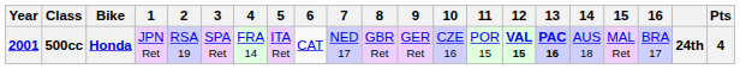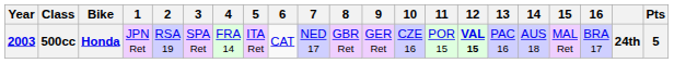 <table class="wikitable" style="text-align:center">
 <tr>
 <th>Year</th>
 <th>Class</th>
 <th>Bike</th>
 <th>1</th>
 <th>2</th>
 <th>3</th>
 <th>4</th>
 <th>5</th>
 <th>6</th>
 <th>7</th>
 <th>8</th>
 <th>9</th>
 <th>10</th>
 <th>11</th>
 <th>12</th>
 <th>13</th>
 <th>14</th>
 <th>15</th>
 <th>16</th>
 <th></th>
 <th>Pts</th>
 </tr>
 <tr>
-<th><a href='#'>2001</a></th>
+<th><a href='#'>2003</a></th>
 <th>500cc</th>
 <th><a href='#'>Honda</a></th>
 <td style="background:#EFCFFF;"><a href='#'>JPN</a><br><small>Ret</small></td>
 <td style="background:#CFCFFF;"><a href='#'>RSA</a><br><small>19</small></td>
 <td style="background:#EFCFFF;"><a href='#'>SPA</a><br><small>Ret</small></td>
 <td style="background:#DFFFDF;"><a href='#'>FRA</a><br><small>14</small></td>
 <td style="background:#EFCFFF;"><a href='#'>ITA</a><br><small>Ret</small></td>
 <td><a href='#'>CAT</a></td>
 <td style="background:#CFCFFF;"><a href='#'>NED</a><br><small>17</small></td>
 <td style="background:#EFCFFF;"><a href='#'>GBR</a><br><small>Ret</small></td>
 <td style="background:#EFCFFF;"><a href='#'>GER</a><br><small>Ret</small></td>
 <td style="background:#CFCFFF;"><a href='#'>CZE</a><br><small>16</small></td>
 <td style="background:#DFFFDF;"><a href='#'>POR</a><br><small>15</small></td>
 <td style="background:#DFFFDF;"><strong><a href='#'>VAL</a><br><small>15</small></strong></td>
-<td style="background:#CFCFFF;"><strong><a href='#'>PAC</a><br><small>16</small></strong></td>
+<td style="background:#CFCFFF;"><a href='#'>PAC</a><br><small>16</small></td>
 <td style="background:#CFCFFF;"><a href='#'>AUS</a><br><small>18</small></td>
 <td style="background:#EFCFFF;"><a href='#'>MAL</a><br><small>Ret</small></td>
 <td style="background:#CFCFFF;"><a href='#'>BRA</a><br><small>17</small></td>
 <th>24th</th>
-<th>4</th>
+<th>5</th>
 </tr>
 </table>
